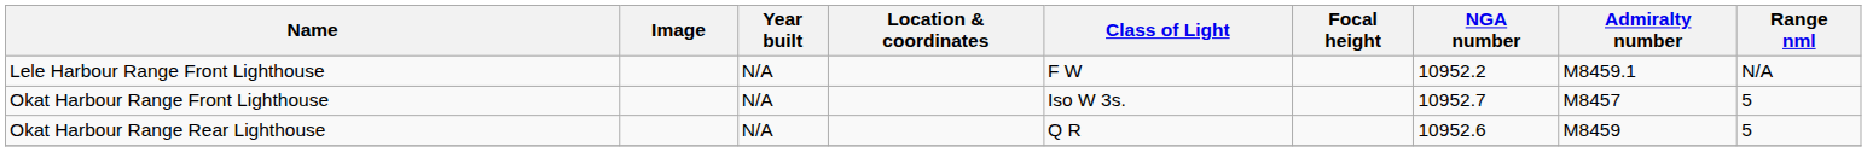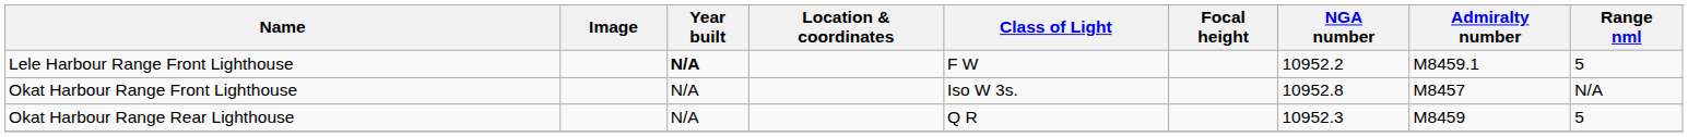 <table class="wikitable sortable" style="width:100%">
 <tr>
 <th>Name</th>
 <th>Image</th>
 <th>Year<br>built</th>
 <th>Location &<br> coordinates</th>
 <th><a href='#'>Class of Light</a></th>
 <th>Focal<br>height</th>
 <th><a href='#'>NGA</a><br>number</th>
 <th><a href='#'>Admiralty</a><br>number</th>
 <th>Range<br><a href='#'>nml</a></th>
 </tr>
 <tr>
 <td>Lele Harbour Range Front Lighthouse</td>
 <td></td>
-<td>N/A</td>
+<td><strong>N/A</strong></td>
 <td></td>
 <td>F W</td>
 <td></td>
 <td>10952.2</td>
 <td>M8459.1</td>
-<td>N/A</td>
+<td>5</td>
 </tr>
 <tr>
 <td>Okat Harbour Range Front Lighthouse</td>
 <td></td>
 <td>N/A</td>
 <td></td>
 <td>Iso W 3s.</td>
 <td></td>
-<td>10952.7</td>
+<td>10952.8</td>
 <td>M8457</td>
-<td>5</td>
+<td>N/A</td>
 </tr>
 <tr>
 <td>Okat Harbour Range Rear Lighthouse</td>
 <td></td>
 <td>N/A</td>
 <td></td>
 <td>Q R</td>
 <td></td>
-<td>10952.6</td>
+<td>10952.3</td>
 <td>M8459</td>
 <td>5</td>
 </tr>
 <tr>
 </tr>
 </table>
